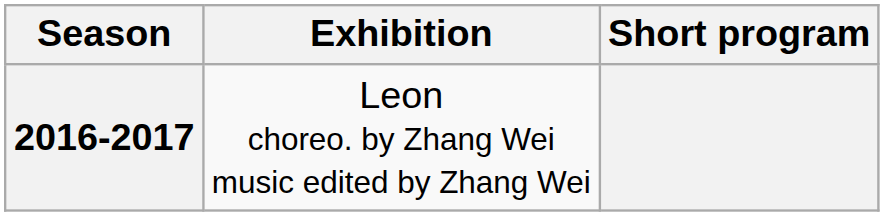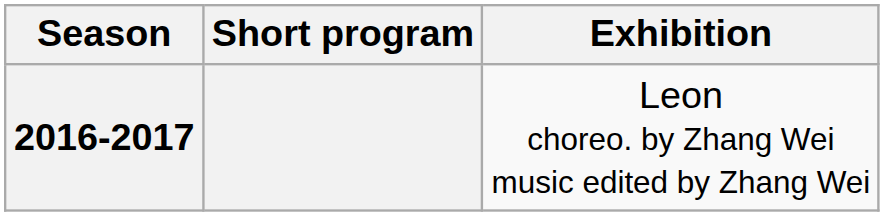 <table class="wikitable" style="text-align:center">
 <tr>
 <th>Season</th>
+<th>Short program</th>
 <th>Exhibition</th>
-<th>Short program</th>
 </tr>
 <tr>
 <th>2016-2017</th>
+<th></th>
 <td>Leon<br><small> choreo. by Zhang Wei </small> <br><small> music edited by Zhang Wei</small></td>
-<th></th>
 </tr>
 </table>
